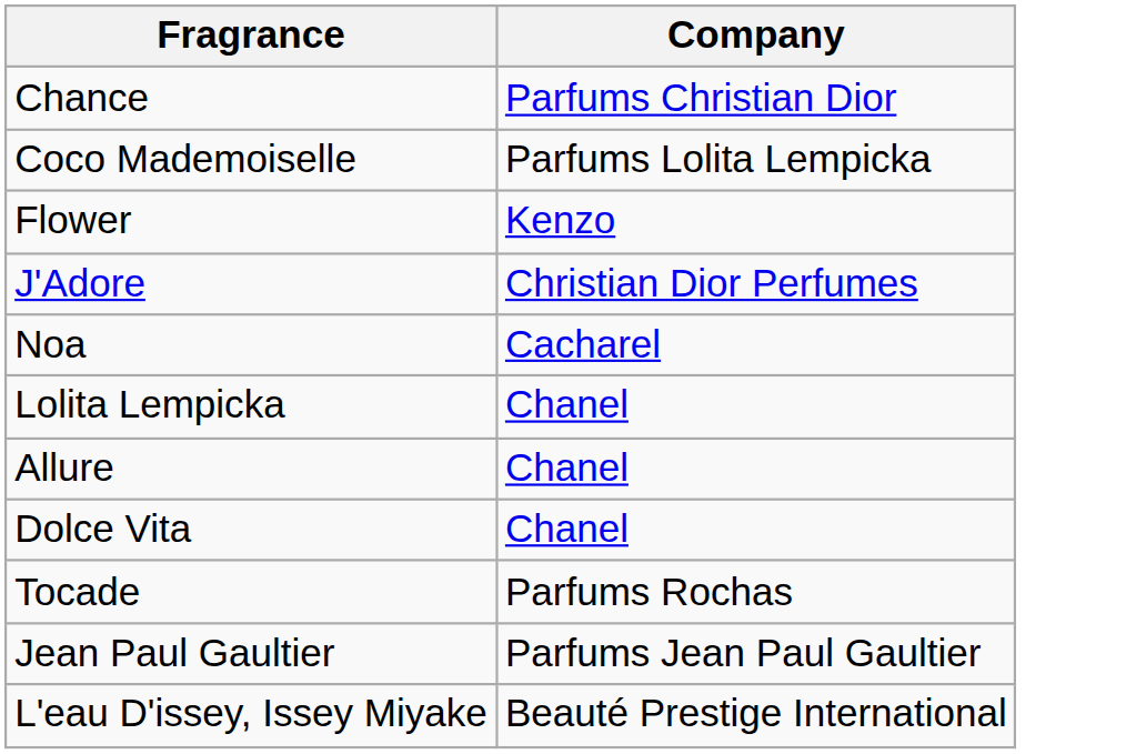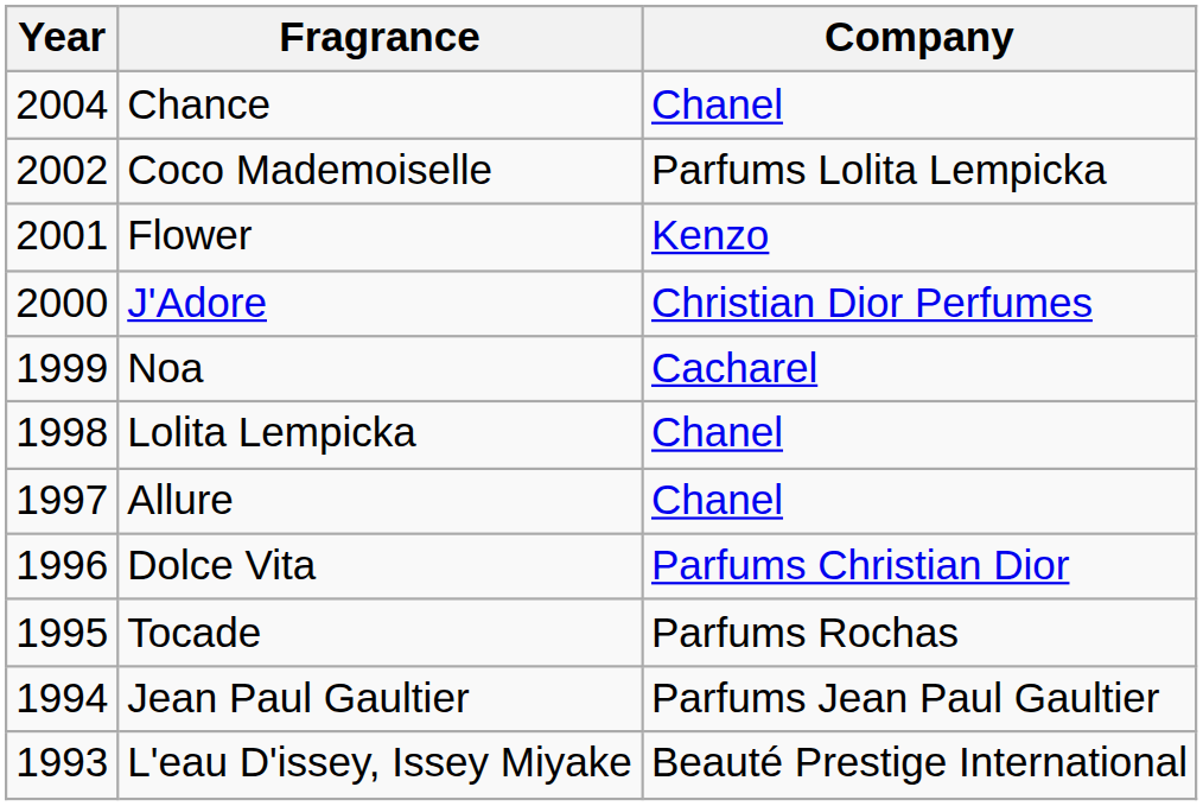 <table class="wikitable sortable">
 <tr>
+<th>Year</th>
 <th>Fragrance</th>
 <th>Company</th>
 </tr>
 <tr>
+<td>2004</td>
 <td>Chance</td>
-<td><a href='#'>Parfums Christian Dior</a></td>
+<td><a href='#'>Chanel</a></td>
 </tr>
 <tr>
+<td>2002</td>
 <td>Coco Mademoiselle</td>
 <td>Parfums Lolita Lempicka</td>
 </tr>
 <tr>
+<td>2001</td>
 <td>Flower</td>
 <td><a href='#'>Kenzo</a></td>
 </tr>
 <tr>
+<td>2000</td>
 <td><a href='#'>J'Adore</a></td>
 <td><a href='#'>Christian Dior Perfumes</a></td>
 </tr>
 <tr>
+<td>1999</td>
 <td>Noa</td>
 <td><a href='#'>Cacharel</a></td>
 </tr>
 <tr>
+<td>1998</td>
 <td>Lolita Lempicka</td>
 <td><a href='#'>Chanel</a></td>
 </tr>
 <tr>
+<td>1997</td>
 <td>Allure</td>
 <td><a href='#'>Chanel</a></td>
 </tr>
 <tr>
+<td>1996</td>
 <td>Dolce Vita</td>
-<td><a href='#'>Chanel</a></td>
+<td><a href='#'>Parfums Christian Dior</a></td>
 </tr>
 <tr>
+<td>1995</td>
 <td>Tocade</td>
 <td>Parfums Rochas</td>
 </tr>
 <tr>
+<td>1994</td>
 <td>Jean Paul Gaultier</td>
 <td>Parfums Jean Paul Gaultier</td>
 </tr>
 <tr>
+<td>1993</td>
 <td>L'eau D'issey, Issey Miyake</td>
 <td>Beauté Prestige International</td>
 </tr>
 </table>
